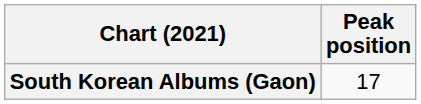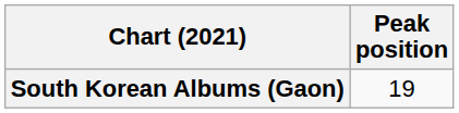 <table class="wikitable plainrowheaders" style="text-align:center">
 <tr>
 <th scope="col">Chart (2021)</th>
 <th scope="col">Peak<br>position</th>
 </tr>
 <tr>
 <th scope="row">South Korean Albums (Gaon)</th>
-<td>17</td>
+<td>19</td>
 </tr>
 </table>
